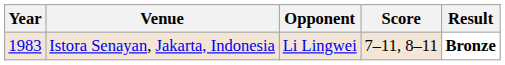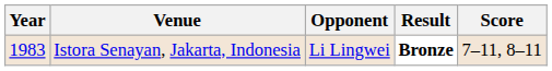 <table class="sortable wikitable" style="font-size: 90%;">
 <tr>
 <th>Year</th>
 <th>Venue</th>
 <th>Opponent</th>
+<th>Result</th>
 <th>Score</th>
-<th>Result</th>
 </tr>
 <tr style="background:#F3E6D7">
 <td align="center"><a href='#'>1983</a></td>
 <td align="left"><a href='#'>Istora Senayan</a>, <a href='#'>Jakarta, Indonesia</a></td>
 <td align="left"> <a href='#'>Li Lingwei</a></td>
+<td style="text-align:left; background:white"> <strong>Bronze</strong></td>
 <td align="left">7–11, 8–11</td>
-<td style="text-align:left; background:white"> <strong>Bronze</strong></td>
 </tr>
 </table>
